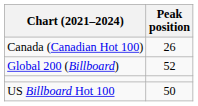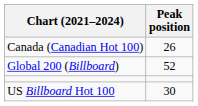 <table class="wikitable sortable">
 <tr>
 <th scope="col">Chart (2021–2024)</th>
 <th scope="col">Peak<br>position</th>
 </tr>
 <tr>
 <td align="left">Canada (<a href='#'>Canadian Hot 100</a>)</td>
 <td style="text-align:center;">26</td>
 </tr>
 <tr>
 <td><a href='#'>Global 200</a> (<em><a href='#'>Billboard</a></em>)</td>
 <td style="text-align:center;">52</td>
 </tr>
 <tr>
 <td></td>
 </tr>
 <tr>
 <td align="left">US <a href='#'><em>Billboard</em> Hot 100</a></td>
-<td style="text-align:center;">50</td>
+<td style="text-align:center;">30</td>
 </tr>
 </table>
